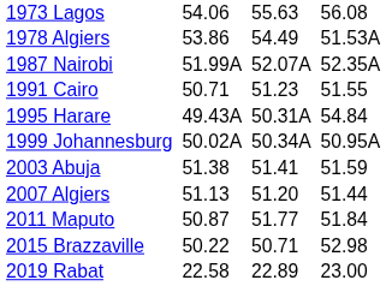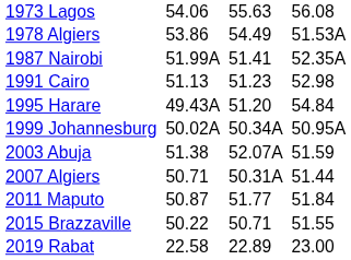 <table>
 <tr valign="top">
 <td><a href='#'>1973 Lagos</a><br></td>
 <td></td>
 <td>54.06</td>
 <td></td>
 <td>55.63</td>
 <td></td>
 <td>56.08</td>
 </tr>
 <tr valign="top">
 <td><a href='#'>1978 Algiers</a><br></td>
 <td></td>
 <td>53.86</td>
 <td></td>
 <td>54.49</td>
 <td></td>
 <td>51.53A</td>
 </tr>
 <tr valign="top">
 <td><a href='#'>1987 Nairobi</a><br></td>
 <td></td>
 <td>51.99A</td>
 <td></td>
-<td>52.07A</td>
+<td>51.41</td>
 <td></td>
 <td>52.35A</td>
 </tr>
 <tr valign="top">
 <td><a href='#'>1991 Cairo</a><br></td>
 <td></td>
-<td>50.71</td>
+<td>51.13</td>
 <td></td>
 <td>51.23</td>
 <td></td>
-<td>51.55</td>
+<td>52.98</td>
 </tr>
 <tr valign="top">
 <td><a href='#'>1995 Harare</a><br></td>
 <td></td>
 <td>49.43A</td>
 <td></td>
-<td>50.31A</td>
+<td>51.20</td>
 <td></td>
 <td>54.84</td>
 </tr>
 <tr valign="top">
 <td><a href='#'>1999 Johannesburg</a><br></td>
 <td></td>
 <td>50.02A</td>
 <td></td>
 <td>50.34A</td>
 <td></td>
 <td>50.95A</td>
 </tr>
 <tr valign="top">
 <td><a href='#'>2003 Abuja</a><br></td>
 <td></td>
 <td>51.38</td>
 <td></td>
-<td>51.41</td>
+<td>52.07A</td>
 <td></td>
 <td>51.59</td>
 </tr>
 <tr valign="top">
 <td><a href='#'>2007 Algiers</a><br></td>
 <td></td>
-<td>51.13</td>
+<td>50.71</td>
 <td></td>
-<td>51.20</td>
+<td>50.31A</td>
 <td></td>
 <td>51.44</td>
 </tr>
 <tr valign="top">
 <td><a href='#'>2011 Maputo</a><br></td>
 <td></td>
 <td>50.87</td>
 <td></td>
 <td>51.77</td>
 <td></td>
 <td>51.84</td>
 </tr>
 <tr valign="top">
 <td><a href='#'>2015 Brazzaville</a><br></td>
 <td></td>
 <td>50.22</td>
 <td></td>
 <td>50.71</td>
 <td></td>
-<td>52.98</td>
+<td>51.55</td>
 </tr>
 <tr valign="top">
 <td><a href='#'>2019 Rabat</a><br></td>
 <td></td>
 <td>22.58</td>
 <td></td>
 <td>22.89</td>
 <td></td>
 <td>23.00</td>
 </tr>
 </table>
